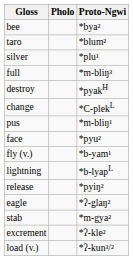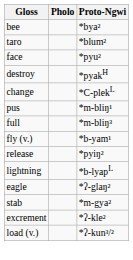 <table class="wikitable sortable">
 <tr>
 <th>Gloss</th>
 <th>Pholo</th>
 <th>Proto-Ngwi</th>
 </tr>
 <tr>
 <td>bee</td>
 <td></td>
 <td>*bya²</td>
 </tr>
 <tr>
 <td>taro</td>
 <td></td>
 <td>*blum²</td>
 </tr>
 <tr>
-<td>silver</td>
+<td>face</td>
 <td></td>
-<td>*plu¹</td>
-</tr>
-<tr>
-<td>full</td>
-<td></td>
-<td>*m-bliŋ³</td>
+<td>*pyu²</td>
 </tr>
 <tr>
 <td>destroy</td>
 <td></td>
 <td>*pyak<sup>H</sup></td>
 </tr>
 <tr>
 <td>change</td>
 <td></td>
 <td>*C-plek<sup>L</sup></td>
 </tr>
 <tr>
 <td>pus</td>
 <td></td>
 <td>*m-bliŋ¹</td>
 </tr>
 <tr>
-<td>face</td>
+<td>full</td>
 <td></td>
-<td>*pyu²</td>
+<td>*m-bliŋ³</td>
 </tr>
 <tr>
 <td>fly (v.)</td>
 <td></td>
 <td>*b-yam¹</td>
 </tr>
 <tr>
+<td>release</td>
+<td></td>
+<td>*pyiŋ²</td>
+</tr>
+<tr>
 <td>lightning</td>
 <td></td>
 <td>*b-lyap<sup>L</sup></td>
-</tr>
-<tr>
-<td>release</td>
-<td></td>
-<td>*pyiŋ²</td>
 </tr>
 <tr>
 <td>eagle</td>
 <td></td>
 <td>*ʔ-glaŋ²</td>
 </tr>
 <tr>
 <td>stab</td>
 <td></td>
 <td>*m-gya²</td>
 </tr>
 <tr>
 <td>excrement</td>
 <td></td>
 <td>*ʔ-kle²</td>
 </tr>
 <tr>
 <td>load (v.)</td>
 <td></td>
 <td>*ʔ-kun³/²</td>
 </tr>
 </table>
